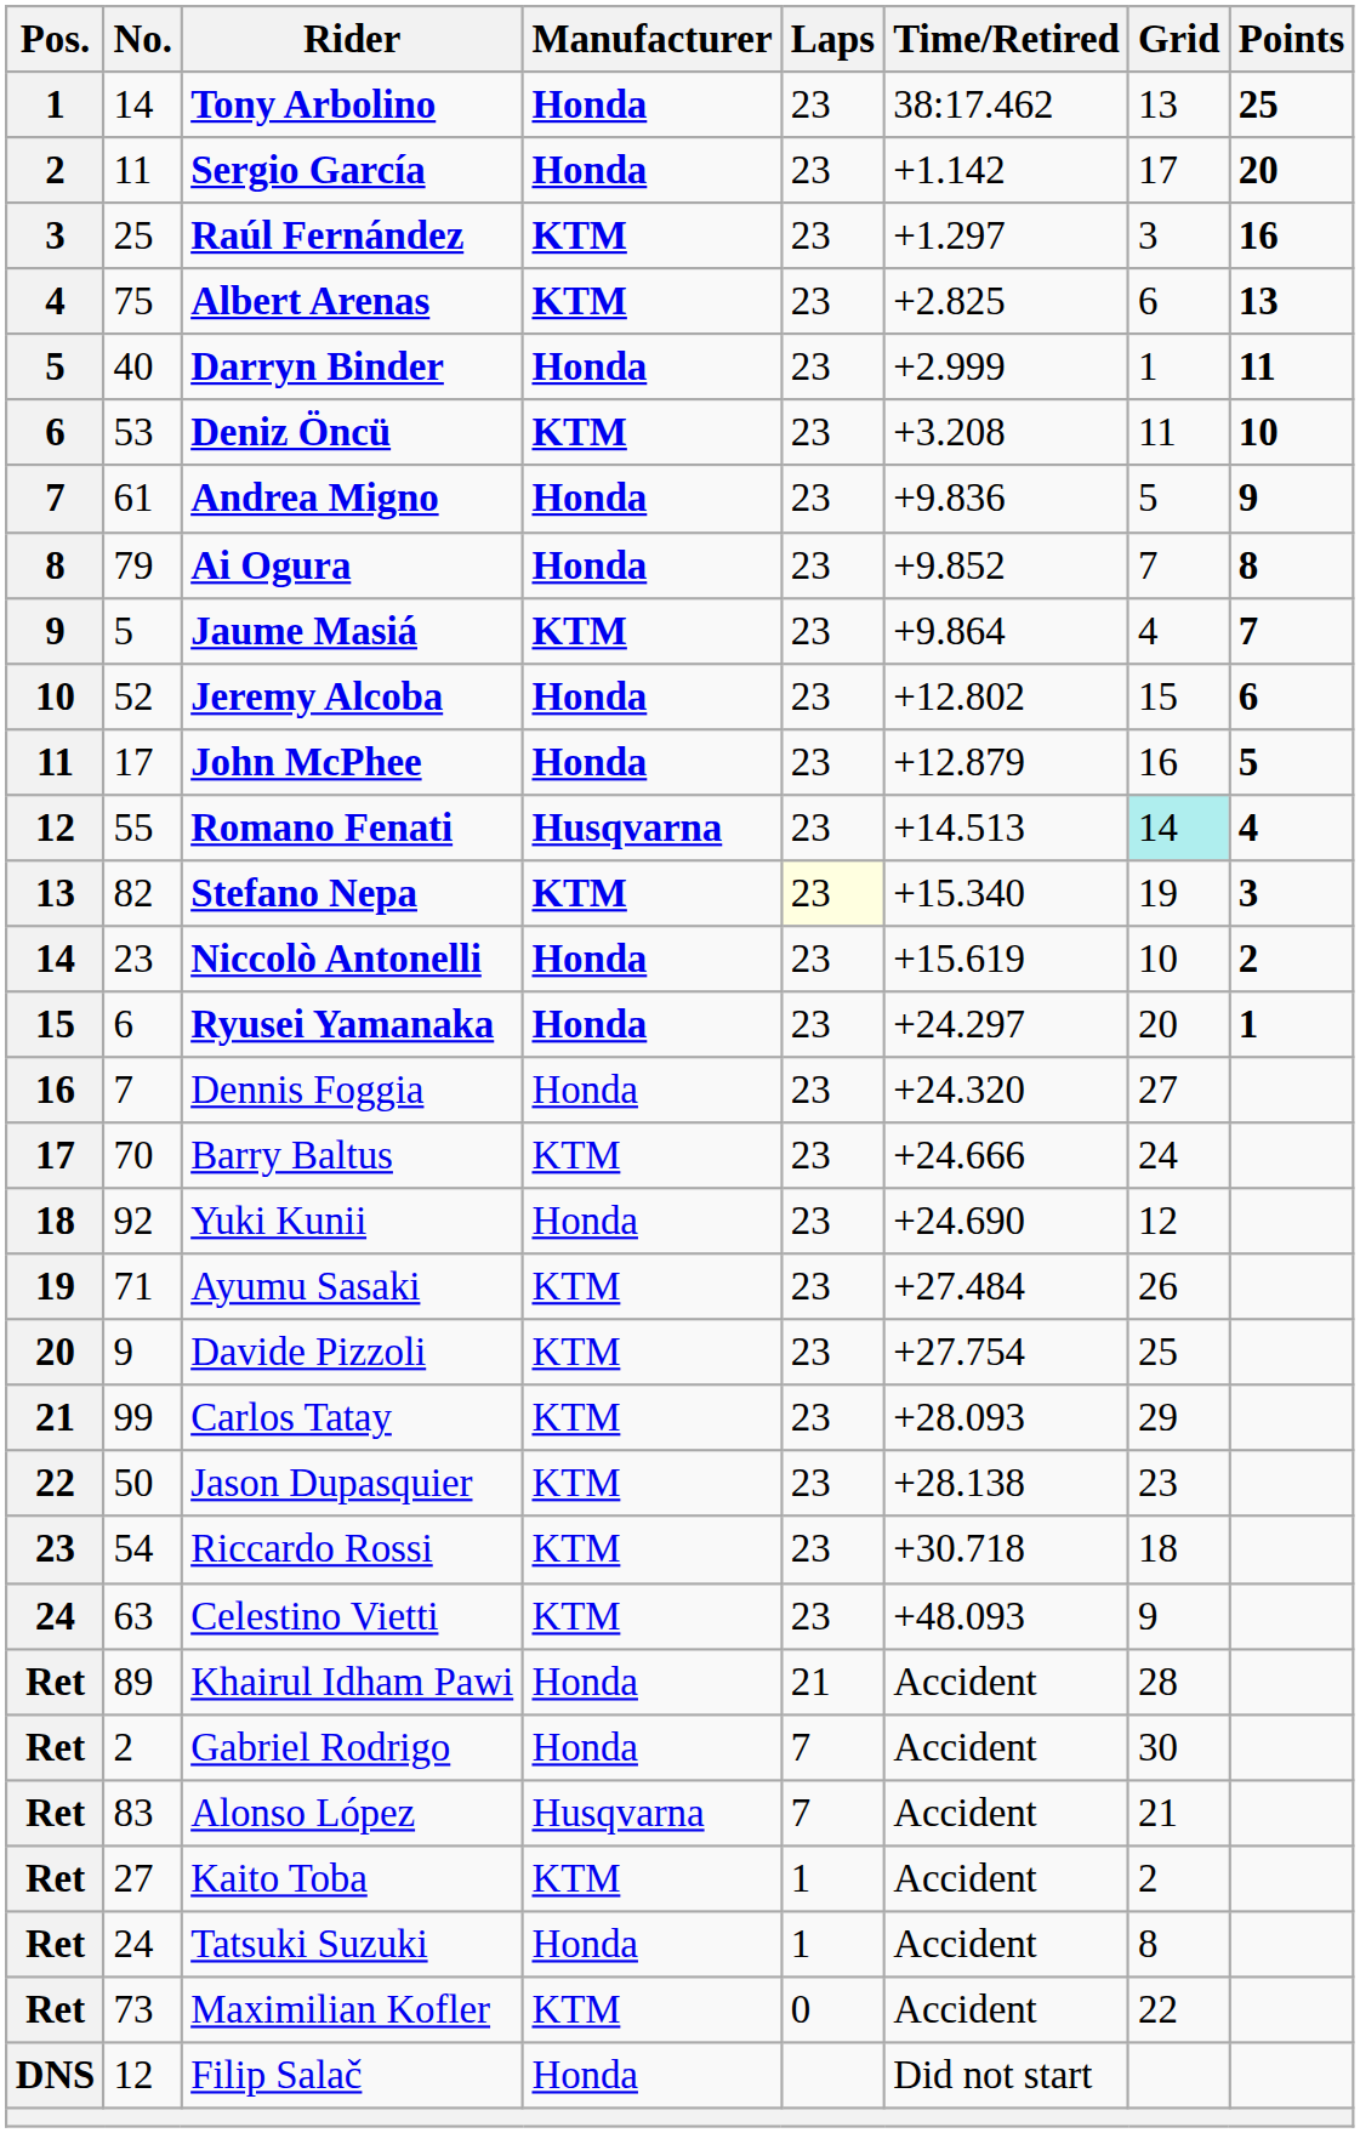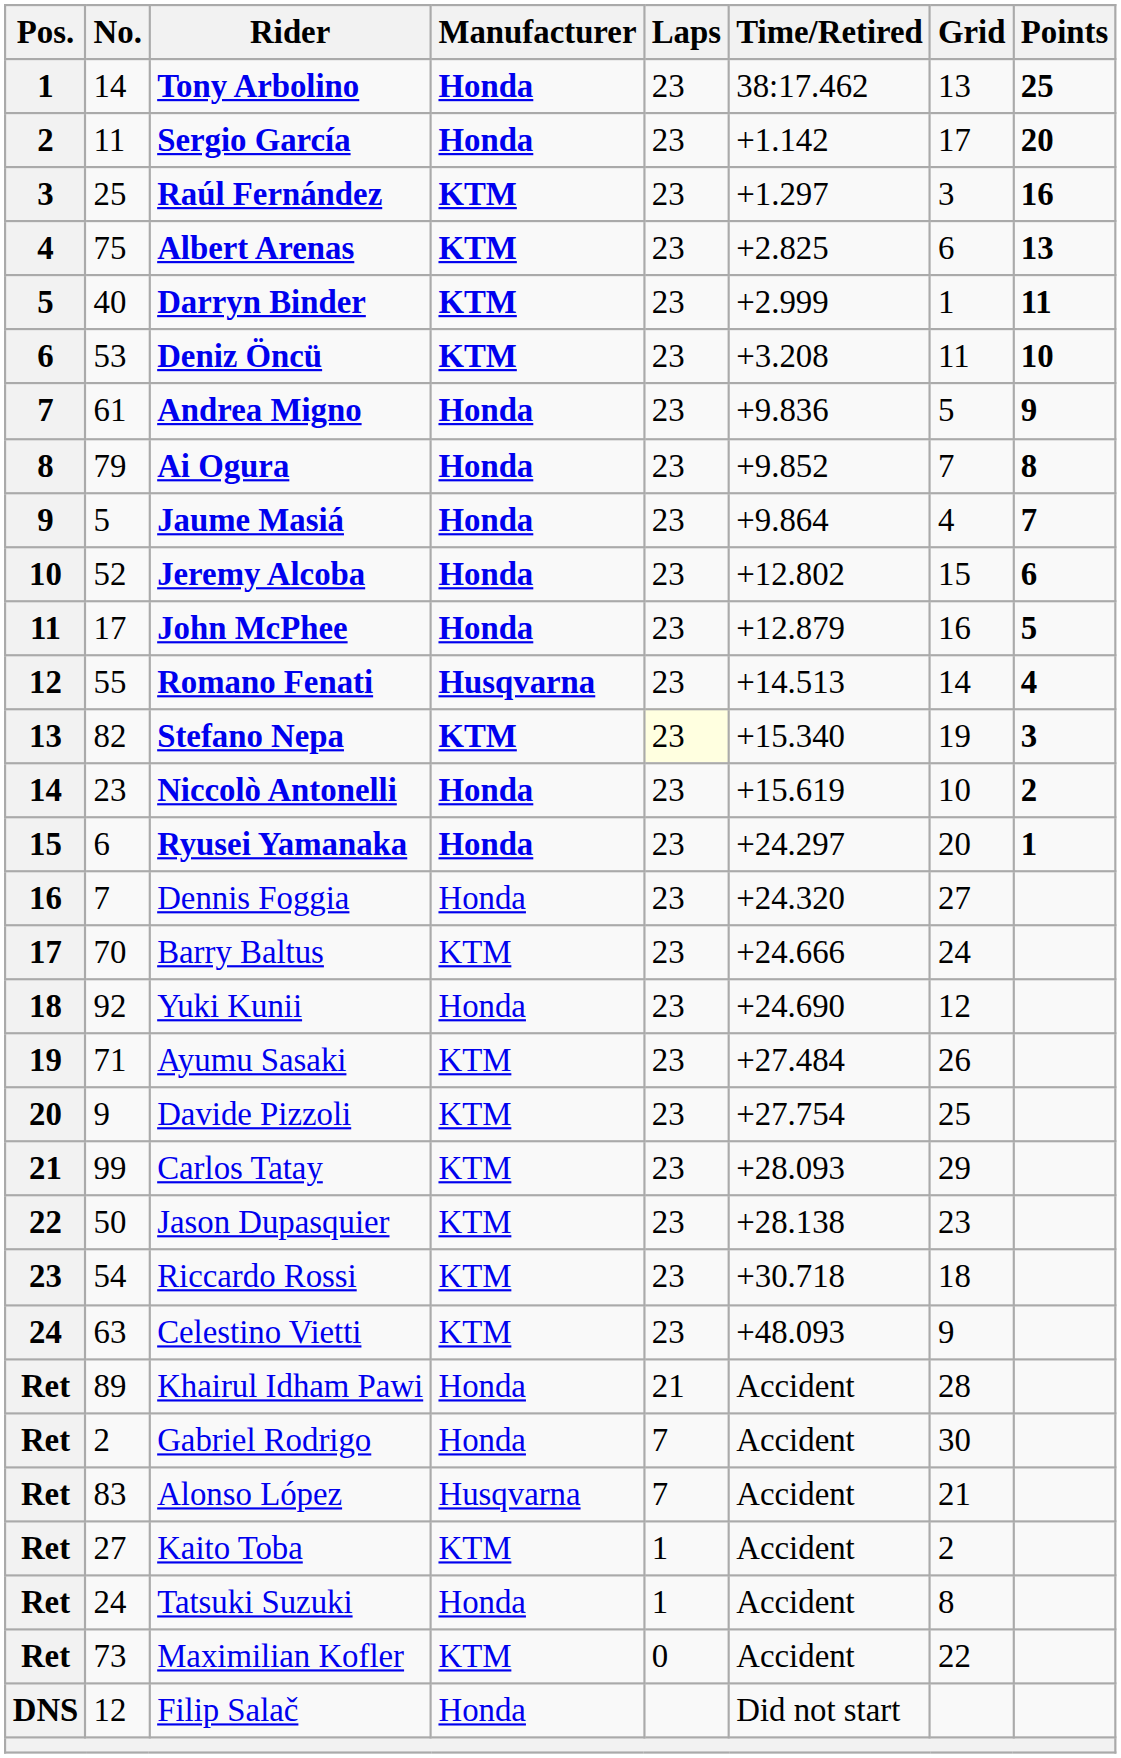 <table class="wikitable" style="font-size: 95%;">
 <tr>
 <th>Pos.</th>
 <th>No.</th>
 <th>Rider</th>
 <th>Manufacturer</th>
 <th>Laps</th>
 <th>Time/Retired</th>
 <th>Grid</th>
 <th>Points</th>
 </tr>
 <tr>
 <th>1</th>
 <td>14</td>
 <td> <strong><a href='#'>Tony Arbolino</a></strong></td>
 <td><strong><a href='#'>Honda</a></strong></td>
 <td>23</td>
 <td>38:17.462</td>
 <td>13</td>
 <td><strong>25</strong></td>
 </tr>
 <tr>
 <th>2</th>
 <td>11</td>
 <td> <strong><a href='#'>Sergio García</a></strong></td>
 <td><strong><a href='#'>Honda</a></strong></td>
 <td>23</td>
 <td>+1.142</td>
 <td>17</td>
 <td><strong>20</strong></td>
 </tr>
 <tr>
 <th>3</th>
 <td>25</td>
 <td> <strong><a href='#'>Raúl Fernández</a></strong></td>
 <td><strong><a href='#'>KTM</a></strong></td>
 <td>23</td>
 <td>+1.297</td>
 <td>3</td>
 <td><strong>16</strong></td>
 </tr>
 <tr>
 <th>4</th>
 <td>75</td>
 <td> <strong><a href='#'>Albert Arenas</a></strong></td>
 <td><strong><a href='#'>KTM</a></strong></td>
 <td>23</td>
 <td>+2.825</td>
 <td>6</td>
 <td><strong>13</strong></td>
 </tr>
 <tr>
 <th>5</th>
 <td>40</td>
 <td> <strong><a href='#'>Darryn Binder</a></strong></td>
-<td><strong><a href='#'>Honda</a></strong></td>
+<td><strong><a href='#'>KTM</a></strong></td>
 <td>23</td>
 <td>+2.999</td>
 <td>1</td>
 <td><strong>11</strong></td>
 </tr>
 <tr>
 <th>6</th>
 <td>53</td>
 <td> <strong><a href='#'>Deniz Öncü</a></strong></td>
 <td><strong><a href='#'>KTM</a></strong></td>
 <td>23</td>
 <td>+3.208</td>
 <td>11</td>
 <td><strong>10</strong></td>
 </tr>
 <tr>
 <th>7</th>
 <td>61</td>
 <td> <strong><a href='#'>Andrea Migno</a></strong></td>
 <td><strong><a href='#'>Honda</a></strong></td>
 <td>23</td>
 <td>+9.836</td>
 <td>5</td>
 <td><strong>9</strong></td>
 </tr>
 <tr>
 <th>8</th>
 <td>79</td>
 <td> <strong><a href='#'>Ai Ogura</a></strong></td>
 <td><strong><a href='#'>Honda</a></strong></td>
 <td>23</td>
 <td>+9.852</td>
 <td>7</td>
 <td><strong>8</strong></td>
 </tr>
 <tr>
 <th>9</th>
 <td>5</td>
 <td> <strong><a href='#'>Jaume Masiá</a></strong></td>
-<td><strong><a href='#'>KTM</a></strong></td>
+<td><strong><a href='#'>Honda</a></strong></td>
 <td>23</td>
 <td>+9.864</td>
 <td>4</td>
 <td><strong>7</strong></td>
 </tr>
 <tr>
 <th>10</th>
 <td>52</td>
 <td> <strong><a href='#'>Jeremy Alcoba</a></strong></td>
 <td><strong><a href='#'>Honda</a></strong></td>
 <td>23</td>
 <td>+12.802</td>
 <td>15</td>
 <td><strong>6</strong></td>
 </tr>
 <tr>
 <th>11</th>
 <td>17</td>
 <td> <strong><a href='#'>John McPhee</a></strong></td>
 <td><strong><a href='#'>Honda</a></strong></td>
 <td>23</td>
 <td>+12.879</td>
 <td>16</td>
 <td><strong>5</strong></td>
 </tr>
 <tr>
 <th>12</th>
 <td>55</td>
 <td> <strong><a href='#'>Romano Fenati</a></strong></td>
 <td><strong><a href='#'>Husqvarna</a></strong></td>
 <td>23</td>
 <td>+14.513</td>
-<td style="background: paleturquoise;">14</td>
+<td>14</td>
 <td><strong>4</strong></td>
 </tr>
 <tr>
 <th>13</th>
 <td>82</td>
 <td> <strong><a href='#'>Stefano Nepa</a></strong></td>
 <td><strong><a href='#'>KTM</a></strong></td>
 <td style="background: lightyellow;">23</td>
 <td>+15.340</td>
 <td>19</td>
 <td><strong>3</strong></td>
 </tr>
 <tr>
 <th>14</th>
 <td>23</td>
 <td> <strong><a href='#'>Niccolò Antonelli</a></strong></td>
 <td><strong><a href='#'>Honda</a></strong></td>
 <td>23</td>
 <td>+15.619</td>
 <td>10</td>
 <td><strong>2</strong></td>
 </tr>
 <tr>
 <th>15</th>
 <td>6</td>
 <td> <strong><a href='#'>Ryusei Yamanaka</a></strong></td>
 <td><strong><a href='#'>Honda</a></strong></td>
 <td>23</td>
 <td>+24.297</td>
 <td>20</td>
 <td><strong>1</strong></td>
 </tr>
 <tr>
 <th>16</th>
 <td>7</td>
 <td> <a href='#'>Dennis Foggia</a></td>
 <td><a href='#'>Honda</a></td>
 <td>23</td>
 <td>+24.320</td>
 <td>27</td>
 <td></td>
 </tr>
 <tr>
 <th>17</th>
 <td>70</td>
 <td> <a href='#'>Barry Baltus</a></td>
 <td><a href='#'>KTM</a></td>
 <td>23</td>
 <td>+24.666</td>
 <td>24</td>
 <td></td>
 </tr>
 <tr>
 <th>18</th>
 <td>92</td>
 <td> <a href='#'>Yuki Kunii</a></td>
 <td><a href='#'>Honda</a></td>
 <td>23</td>
 <td>+24.690</td>
 <td>12</td>
 <td></td>
 </tr>
 <tr>
 <th>19</th>
 <td>71</td>
 <td> <a href='#'>Ayumu Sasaki</a></td>
 <td><a href='#'>KTM</a></td>
 <td>23</td>
 <td>+27.484</td>
 <td>26</td>
 <td></td>
 </tr>
 <tr>
 <th>20</th>
 <td>9</td>
 <td> <a href='#'>Davide Pizzoli</a></td>
 <td><a href='#'>KTM</a></td>
 <td>23</td>
 <td>+27.754</td>
 <td>25</td>
 <td></td>
 </tr>
 <tr>
 <th>21</th>
 <td>99</td>
 <td> <a href='#'>Carlos Tatay</a></td>
 <td><a href='#'>KTM</a></td>
 <td>23</td>
 <td>+28.093</td>
 <td>29</td>
 <td></td>
 </tr>
 <tr>
 <th>22</th>
 <td>50</td>
 <td> <a href='#'>Jason Dupasquier</a></td>
 <td><a href='#'>KTM</a></td>
 <td>23</td>
 <td>+28.138</td>
 <td>23</td>
 <td></td>
 </tr>
 <tr>
 <th>23</th>
 <td>54</td>
 <td> <a href='#'>Riccardo Rossi</a></td>
 <td><a href='#'>KTM</a></td>
 <td>23</td>
 <td>+30.718</td>
 <td>18</td>
 <td></td>
 </tr>
 <tr>
 <th>24</th>
 <td>63</td>
 <td> <a href='#'>Celestino Vietti</a></td>
 <td><a href='#'>KTM</a></td>
 <td>23</td>
 <td>+48.093</td>
 <td>9</td>
 <td></td>
 </tr>
 <tr>
 <th>Ret</th>
 <td>89</td>
 <td> <a href='#'>Khairul Idham Pawi</a></td>
 <td><a href='#'>Honda</a></td>
 <td>21</td>
 <td>Accident</td>
 <td>28</td>
 <td></td>
 </tr>
 <tr>
 <th>Ret</th>
 <td>2</td>
 <td> <a href='#'>Gabriel Rodrigo</a></td>
 <td><a href='#'>Honda</a></td>
 <td>7</td>
 <td>Accident</td>
 <td>30</td>
 <td></td>
 </tr>
 <tr>
 <th>Ret</th>
 <td>83</td>
 <td> <a href='#'>Alonso López</a></td>
 <td><a href='#'>Husqvarna</a></td>
 <td>7</td>
 <td>Accident</td>
 <td>21</td>
 <td></td>
 </tr>
 <tr>
 <th>Ret</th>
 <td>27</td>
 <td> <a href='#'>Kaito Toba</a></td>
 <td><a href='#'>KTM</a></td>
 <td>1</td>
 <td>Accident</td>
 <td>2</td>
 <td></td>
 </tr>
 <tr>
 <th>Ret</th>
 <td>24</td>
 <td> <a href='#'>Tatsuki Suzuki</a></td>
 <td><a href='#'>Honda</a></td>
 <td>1</td>
 <td>Accident</td>
 <td>8</td>
 <td></td>
 </tr>
 <tr>
 <th>Ret</th>
 <td>73</td>
 <td> <a href='#'>Maximilian Kofler</a></td>
 <td><a href='#'>KTM</a></td>
 <td>0</td>
 <td>Accident</td>
 <td>22</td>
 <td></td>
 </tr>
 <tr>
 <th>DNS</th>
 <td>12</td>
 <td> <a href='#'>Filip Salač</a></td>
 <td><a href='#'>Honda</a></td>
 <td></td>
 <td>Did not start</td>
 <td></td>
 <td></td>
 </tr>
 <tr>
 <th colspan=8></th>
 </tr>
 </table>
